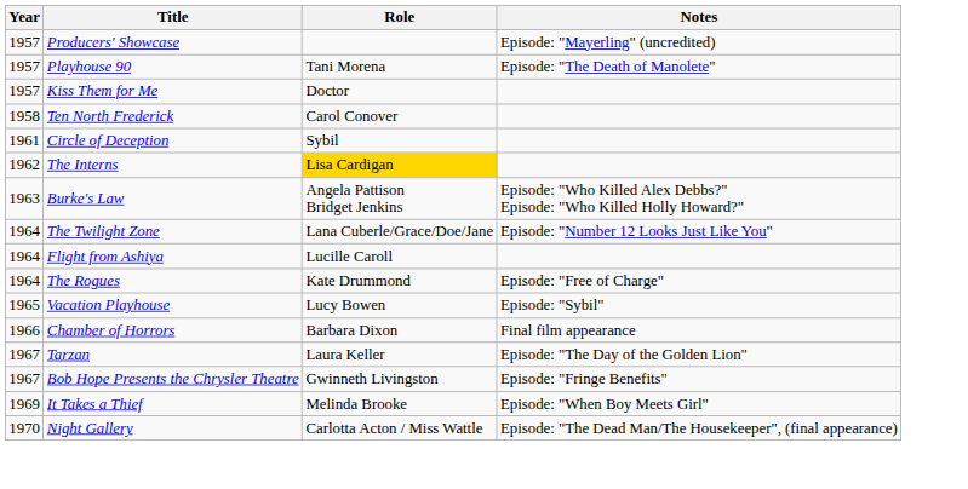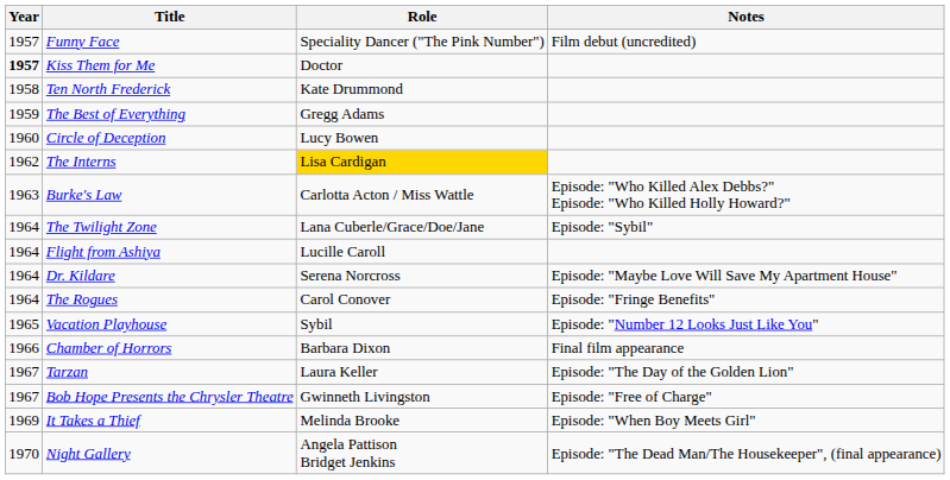 <table class="wikitable">
 <tr>
 <th>Year</th>
 <th>Title</th>
 <th>Role</th>
 <th>Notes</th>
 </tr>
 <tr>
 <td>1957</td>
-<td><em><a href='#'>Producers' Showcase</a></em></td>
-<td></td>
-<td>Episode: "<a href='#'>Mayerling</a>" (uncredited)</td>
+<td><em><a href='#'>Funny Face</a></em></td>
+<td>Speciality Dancer ("The Pink Number")</td>
+<td>Film debut (uncredited)</td>
 </tr>
 <tr>
-<td>1957</td>
-<td><em><a href='#'>Playhouse 90</a></em></td>
-<td>Tani Morena</td>
-<td>Episode: "<a href='#'>The Death of Manolete</a>"</td>
-</tr>
-<tr>
-<td>1957</td>
+<td><strong>1957</strong></td>
 <td><em><a href='#'>Kiss Them for Me</a></em></td>
 <td>Doctor</td>
 <td></td>
 </tr>
 <tr>
 <td>1958</td>
 <td><em><a href='#'>Ten North Frederick</a></em></td>
-<td>Carol Conover</td>
+<td>Kate Drummond</td>
 <td></td>
 </tr>
 <tr>
-<td>1961</td>
+<td>1959</td>
+<td><em><a href='#'>The Best of Everything</a></em></td>
+<td>Gregg Adams</td>
+<td></td>
+</tr>
+<tr>
+<td>1960</td>
 <td><em><a href='#'>Circle of Deception</a></em></td>
-<td>Sybil</td>
+<td>Lucy Bowen</td>
 <td></td>
 </tr>
 <tr>
 <td>1962</td>
 <td><em><a href='#'>The Interns</a></em></td>
 <td style="background: gold;">Lisa Cardigan</td>
 <td></td>
 </tr>
 <tr>
 <td>1963</td>
 <td><em><a href='#'>Burke's Law</a></em></td>
-<td>Angela Pattison<br>Bridget Jenkins</td>
+<td>Carlotta Acton / Miss Wattle</td>
 <td>Episode: "Who Killed Alex Debbs?"<br>Episode: "Who Killed Holly Howard?"</td>
 </tr>
 <tr>
 <td>1964</td>
 <td><em><a href='#'>The Twilight Zone</a></em></td>
 <td>Lana Cuberle/Grace/Doe/Jane</td>
-<td>Episode: "<a href='#'>Number 12 Looks Just Like You</a>"</td>
+<td>Episode: "Sybil"</td>
 </tr>
 <tr>
 <td>1964</td>
 <td><em><a href='#'>Flight from Ashiya</a></em></td>
 <td>Lucille Caroll</td>
 <td></td>
 </tr>
 <tr>
 <td>1964</td>
+<td><em><a href='#'>Dr. Kildare</a></em></td>
+<td>Serena Norcross</td>
+<td>Episode: "Maybe Love Will Save My Apartment House"</td>
+</tr>
+<tr>
+<td>1964</td>
 <td><em><a href='#'>The Rogues</a></em></td>
-<td>Kate Drummond</td>
-<td>Episode: "Free of Charge"</td>
+<td>Carol Conover</td>
+<td>Episode: "Fringe Benefits"</td>
 </tr>
 <tr>
 <td>1965</td>
 <td><em><a href='#'>Vacation Playhouse</a></em></td>
-<td>Lucy Bowen</td>
-<td>Episode: "Sybil"</td>
+<td>Sybil</td>
+<td>Episode: "<a href='#'>Number 12 Looks Just Like You</a>"</td>
 </tr>
 <tr>
 <td>1966</td>
 <td><em><a href='#'>Chamber of Horrors</a></em></td>
 <td>Barbara Dixon</td>
 <td>Final film appearance</td>
 </tr>
 <tr>
 <td>1967</td>
 <td><em><a href='#'>Tarzan</a></em></td>
 <td>Laura Keller</td>
 <td>Episode: "The Day of the Golden Lion"</td>
 </tr>
 <tr>
 <td>1967</td>
 <td><em><a href='#'>Bob Hope Presents the Chrysler Theatre</a></em></td>
 <td>Gwinneth Livingston</td>
-<td>Episode: "Fringe Benefits"</td>
+<td>Episode: "Free of Charge"</td>
 </tr>
 <tr>
 <td>1969</td>
 <td><em><a href='#'>It Takes a Thief</a></em></td>
 <td>Melinda Brooke</td>
 <td>Episode: "When Boy Meets Girl"</td>
 </tr>
 <tr>
 <td>1970</td>
 <td><em><a href='#'>Night Gallery</a></em></td>
-<td>Carlotta Acton / Miss Wattle</td>
+<td>Angela Pattison<br>Bridget Jenkins</td>
 <td>Episode: "The Dead Man/The Housekeeper", (final appearance)</td>
 </tr>
 </table>
